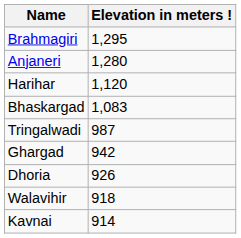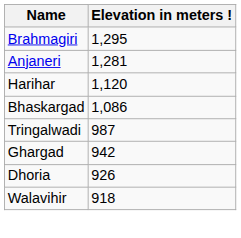 <table class="wikitable">
 <tr>
 <th>Name</th>
 <th>Elevation in meters !</th>
 </tr>
 <tr>
 <td><a href='#'>Brahmagiri</a></td>
 <td>1,295</td>
 </tr>
 <tr>
 <td><a href='#'>Anjaneri</a></td>
-<td>1,280</td>
+<td>1,281</td>
 </tr>
 <tr>
 <td>Harihar</td>
 <td>1,120</td>
 </tr>
 <tr>
 <td>Bhaskargad</td>
-<td>1,083</td>
+<td>1,086</td>
 </tr>
 <tr>
 <td>Tringalwadi</td>
 <td>987</td>
 </tr>
 <tr>
 <td>Ghargad</td>
 <td>942</td>
 </tr>
 <tr>
 <td>Dhoria</td>
 <td>926</td>
 </tr>
 <tr>
 <td>Walavihir</td>
 <td>918</td>
 </tr>
-<tr>
-<td>Kavnai</td>
-<td>914</td>
-</tr>
 </table>
